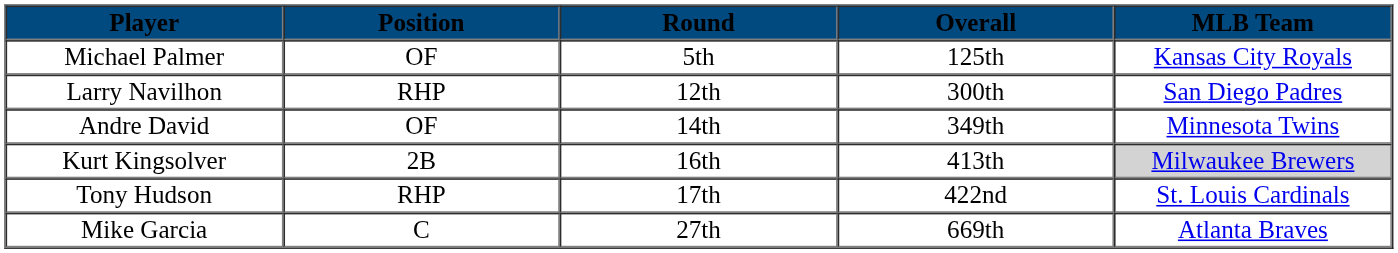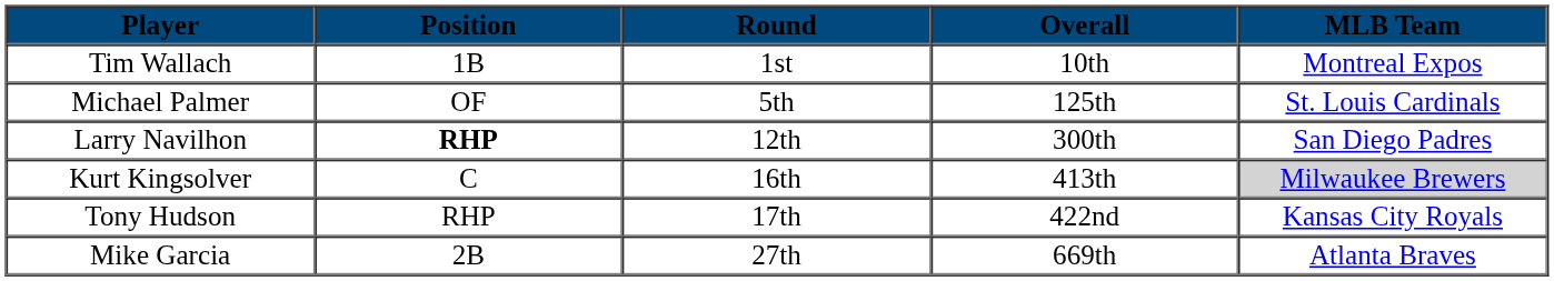 <table cellpadding="1" border="1" cellspacing="0" width="70%">
 <tr>
 <th bgcolor="#004A80" width="20%"><span>Player</span></th>
 <th bgcolor="#004A80" width="20%"><span>Position</span></th>
 <th bgcolor="#004A80" width="20%"><span>Round</span></th>
 <th bgcolor="#004A80" width="20%"><span>Overall</span></th>
 <th bgcolor="#004A80" width="20%"><span>MLB Team</span></th>
 </tr>
 <tr align="center">
+<td>Tim Wallach</td>
+<td>1B</td>
+<td>1st</td>
+<td>10th</td>
+<td><a href='#'>Montreal Expos</a></td>
+</tr>
+<tr align="center">
 <td>Michael Palmer</td>
 <td>OF</td>
 <td>5th</td>
 <td>125th</td>
-<td><a href='#'>Kansas City Royals</a></td>
+<td><a href='#'>St. Louis Cardinals</a></td>
 </tr>
 <tr align="center">
 <td>Larry Navilhon</td>
-<td>RHP</td>
+<td><strong>RHP</strong></td>
 <td>12th</td>
 <td>300th</td>
 <td><a href='#'>San Diego Padres</a></td>
 </tr>
 <tr align="center">
-<td>Andre David</td>
-<td>OF</td>
-<td>14th</td>
-<td>349th</td>
-<td><a href='#'>Minnesota Twins</a></td>
-</tr>
-<tr align="center">
 <td>Kurt Kingsolver</td>
-<td>2B</td>
+<td>C</td>
 <td>16th</td>
 <td>413th</td>
 <td style="background: lightgrey;"><a href='#'>Milwaukee Brewers</a></td>
 </tr>
 <tr align="center">
 <td>Tony Hudson</td>
 <td>RHP</td>
 <td>17th</td>
 <td>422nd</td>
-<td><a href='#'>St. Louis Cardinals</a></td>
+<td><a href='#'>Kansas City Royals</a></td>
 </tr>
 <tr align="center">
 <td>Mike Garcia</td>
-<td>C</td>
+<td>2B</td>
 <td>27th</td>
 <td>669th</td>
 <td><a href='#'>Atlanta Braves</a></td>
 </tr>
 </table>
